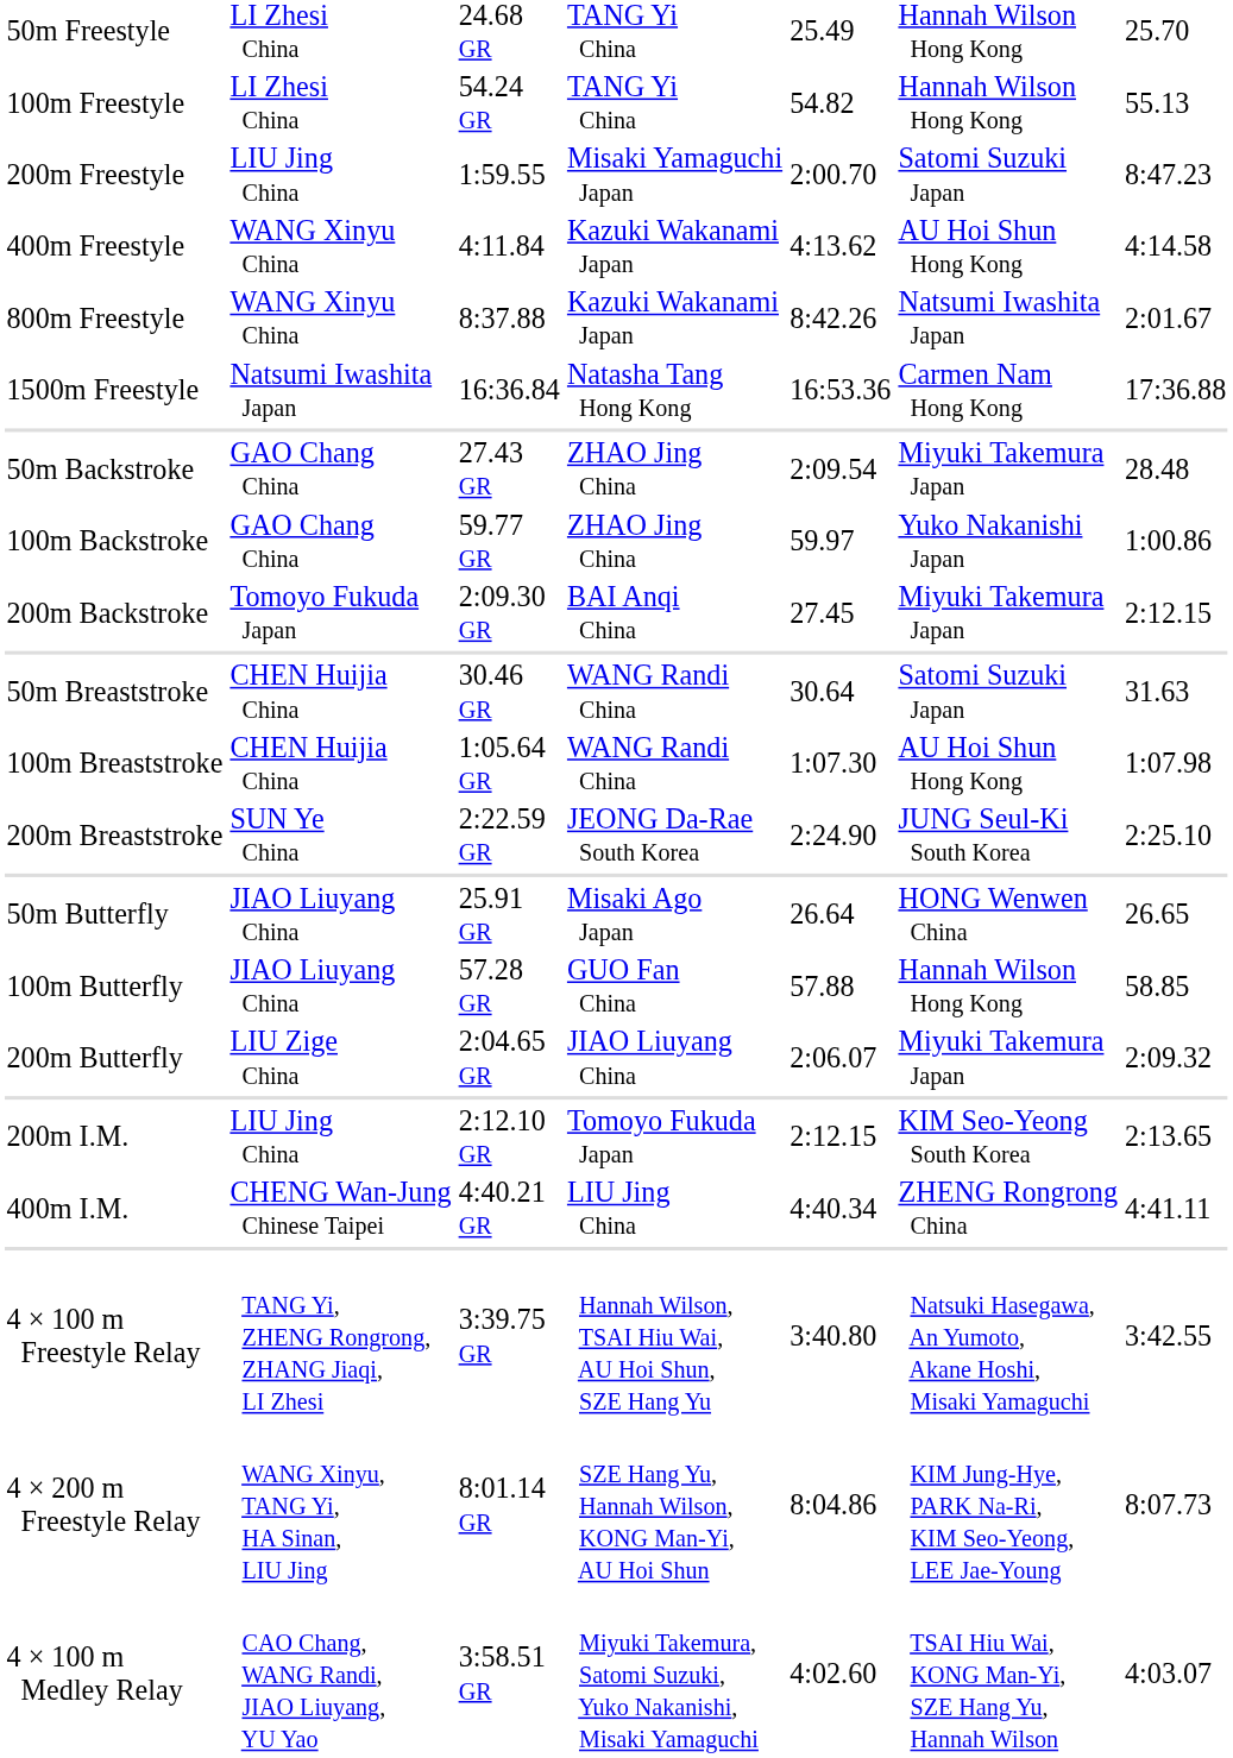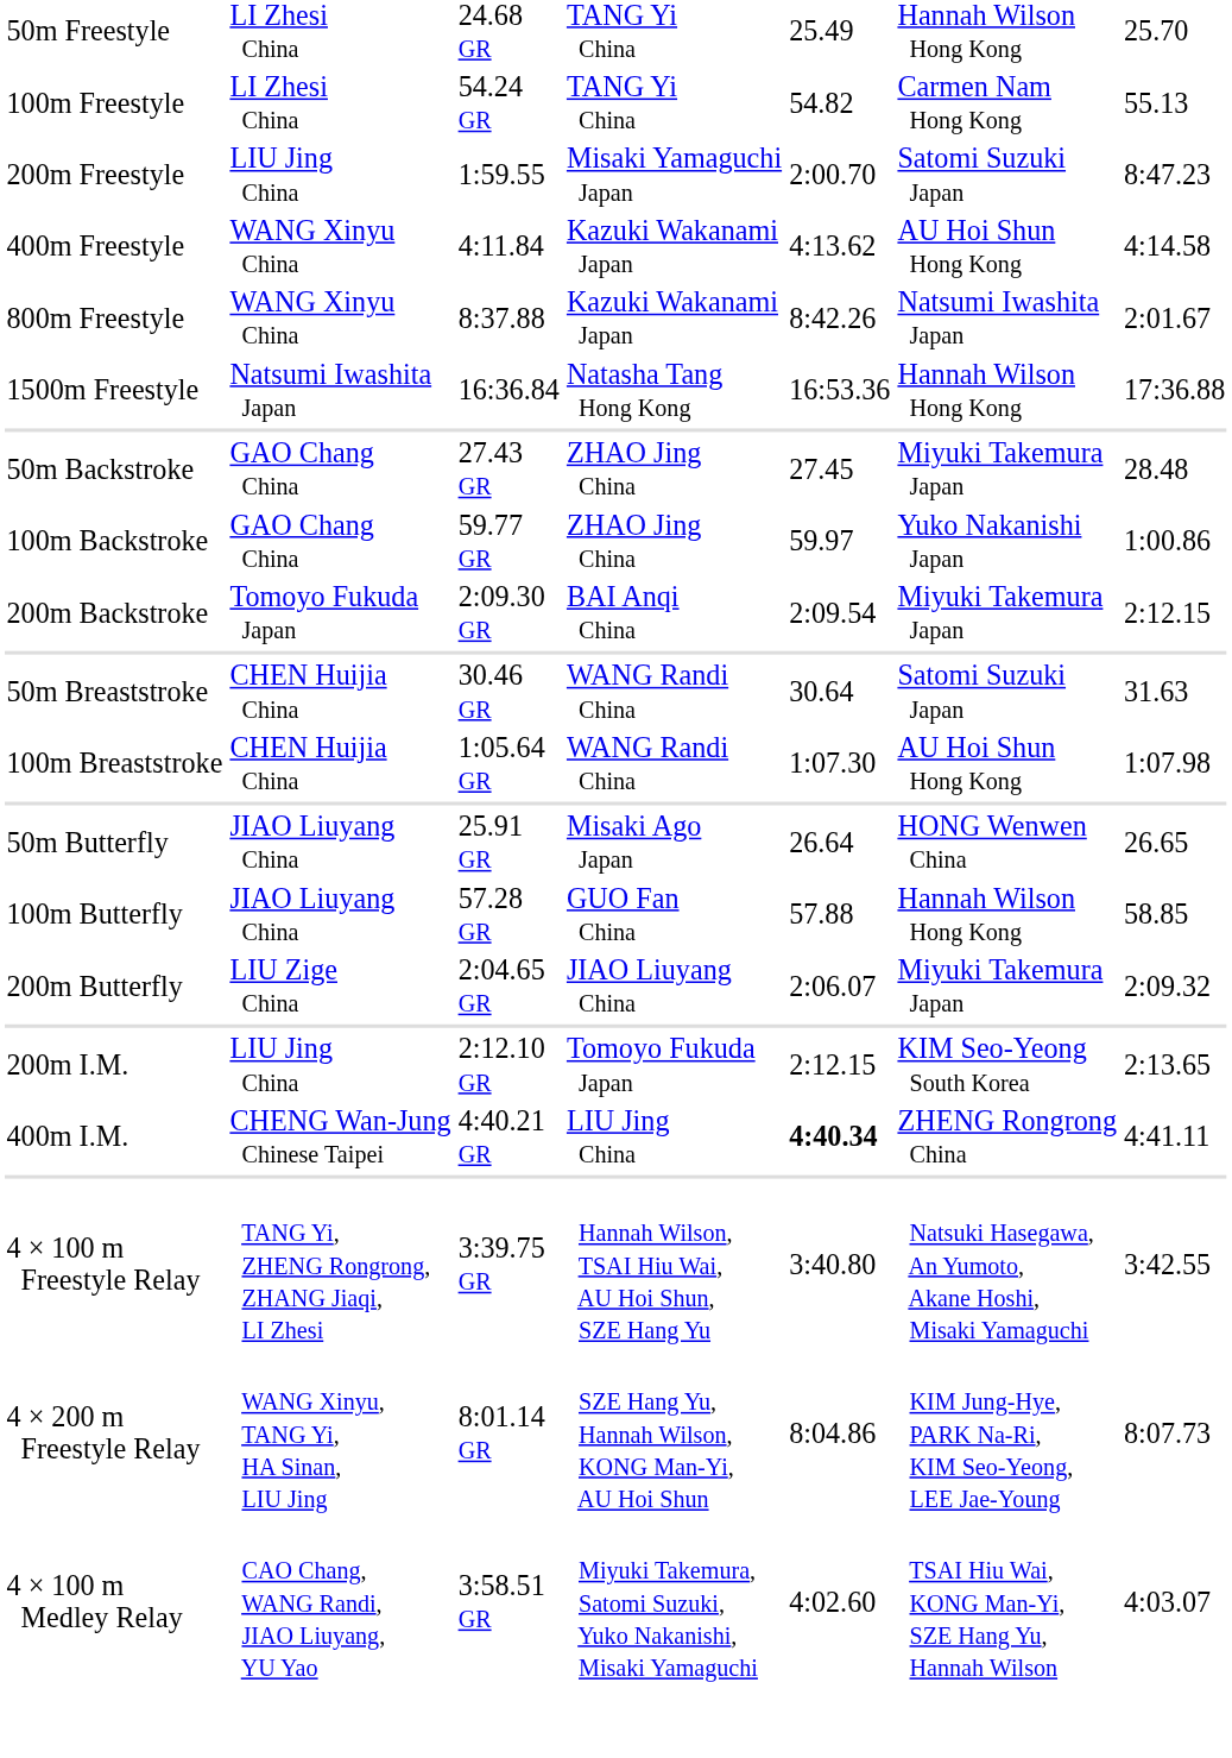 <table>
 <tr>
 <td>50m Freestyle</td>
 <td><a href='#'>LI Zhesi</a> <small><br>   China </small></td>
 <td>24.68 <small><br><a href='#'>GR</a></small></td>
 <td><a href='#'>TANG Yi</a> <small><br>   China </small></td>
 <td>25.49</td>
 <td><a href='#'>Hannah Wilson</a> <small><br>   Hong Kong </small></td>
 <td>25.70</td>
 </tr>
 <tr>
 <td>100m Freestyle</td>
 <td><a href='#'>LI Zhesi</a> <small><br>   China </small></td>
 <td>54.24 <small><br><a href='#'>GR</a></small></td>
 <td><a href='#'>TANG Yi</a> <small><br>   China </small></td>
 <td>54.82</td>
-<td><a href='#'>Hannah Wilson</a> <small><br>   Hong Kong </small></td>
+<td><a href='#'>Carmen Nam</a> <small><br>   Hong Kong </small></td>
 <td>55.13</td>
 </tr>
 <tr>
 <td>200m Freestyle</td>
 <td><a href='#'>LIU Jing</a> <small><br>   China </small></td>
 <td>1:59.55</td>
 <td><a href='#'>Misaki Yamaguchi</a> <small><br>   Japan </small></td>
 <td>2:00.70</td>
 <td><a href='#'>Satomi Suzuki</a> <small><br>   Japan </small></td>
 <td>8:47.23</td>
 </tr>
 <tr>
 <td>400m Freestyle</td>
 <td><a href='#'>WANG Xinyu</a> <small><br>   China </small></td>
 <td>4:11.84</td>
 <td><a href='#'>Kazuki Wakanami</a> <small><br>   Japan </small></td>
 <td>4:13.62</td>
 <td><a href='#'>AU Hoi Shun</a> <small><br>   Hong Kong </small></td>
 <td>4:14.58</td>
 </tr>
 <tr>
 <td>800m Freestyle</td>
 <td><a href='#'>WANG Xinyu</a> <small><br>   China </small></td>
 <td>8:37.88</td>
 <td><a href='#'>Kazuki Wakanami</a> <small><br>   Japan </small></td>
 <td>8:42.26</td>
 <td><a href='#'>Natsumi Iwashita</a> <small><br>   Japan </small></td>
 <td>2:01.67</td>
 </tr>
 <tr>
 <td>1500m Freestyle</td>
 <td><a href='#'>Natsumi Iwashita</a> <small><br>   Japan </small></td>
 <td>16:36.84</td>
 <td><a href='#'>Natasha Tang</a> <small><br>   Hong Kong </small></td>
 <td>16:53.36</td>
-<td><a href='#'>Carmen Nam</a> <small><br>   Hong Kong </small></td>
+<td><a href='#'>Hannah Wilson</a> <small><br>   Hong Kong </small></td>
 <td>17:36.88</td>
 </tr>
 <tr bgcolor=#DDDDDD>
 <td colspan=7></td>
 </tr>
 <tr>
 <td>50m Backstroke</td>
 <td><a href='#'>GAO Chang</a> <small><br>   China </small></td>
 <td>27.43 <small><br><a href='#'>GR</a></small></td>
 <td><a href='#'>ZHAO Jing</a> <small><br>   China </small></td>
-<td>2:09.54</td>
+<td>27.45</td>
 <td><a href='#'>Miyuki Takemura</a> <small><br>   Japan </small></td>
 <td>28.48</td>
 </tr>
 <tr>
 <td>100m Backstroke</td>
 <td><a href='#'>GAO Chang</a> <small><br>   China </small></td>
 <td>59.77 <small><br><a href='#'>GR</a></small></td>
 <td><a href='#'>ZHAO Jing</a> <small><br>   China </small></td>
 <td>59.97</td>
 <td><a href='#'>Yuko Nakanishi</a> <small><br>   Japan </small></td>
 <td>1:00.86</td>
 </tr>
 <tr>
 <td>200m Backstroke</td>
 <td><a href='#'>Tomoyo Fukuda</a> <small><br>   Japan </small></td>
 <td>2:09.30 <small><br><a href='#'>GR</a></small></td>
 <td><a href='#'>BAI Anqi</a> <small><br>   China </small></td>
-<td>27.45</td>
+<td>2:09.54</td>
 <td><a href='#'>Miyuki Takemura</a> <small><br>   Japan </small></td>
 <td>2:12.15</td>
 </tr>
 <tr bgcolor=#DDDDDD>
 <td colspan=7></td>
 </tr>
 <tr>
 <td>50m Breaststroke</td>
 <td><a href='#'>CHEN Huijia</a> <small><br>   China </small></td>
 <td>30.46 <small><br><a href='#'>GR</a></small></td>
 <td><a href='#'>WANG Randi</a> <small><br>   China </small></td>
 <td>30.64</td>
 <td><a href='#'>Satomi Suzuki</a> <small><br>   Japan </small></td>
 <td>31.63</td>
 </tr>
 <tr>
 <td>100m Breaststroke</td>
 <td><a href='#'>CHEN Huijia</a> <small><br>   China </small></td>
 <td>1:05.64 <small><br><a href='#'>GR</a></small></td>
 <td><a href='#'>WANG Randi</a> <small><br>   China </small></td>
 <td>1:07.30</td>
 <td><a href='#'>AU Hoi Shun</a> <small><br>   Hong Kong </small></td>
 <td>1:07.98</td>
-</tr>
-<tr>
-<td>200m Breaststroke</td>
-<td><a href='#'>SUN Ye</a> <small><br>   China </small></td>
-<td>2:22.59 <small><br><a href='#'>GR</a></small></td>
-<td><a href='#'>JEONG Da-Rae</a> <small><br>   South Korea </small></td>
-<td>2:24.90</td>
-<td><a href='#'>JUNG Seul-Ki</a> <small><br>   South Korea </small></td>
-<td>2:25.10</td>
 </tr>
 <tr bgcolor=#DDDDDD>
 <td colspan=7></td>
 </tr>
 <tr>
 <td>50m Butterfly</td>
 <td><a href='#'>JIAO Liuyang</a> <small><br>   China </small></td>
 <td>25.91 <small><br><a href='#'>GR</a></small></td>
 <td><a href='#'>Misaki Ago</a> <small><br>   Japan </small></td>
 <td>26.64</td>
 <td><a href='#'>HONG Wenwen</a> <small><br>   China </small></td>
 <td>26.65</td>
 </tr>
 <tr>
 <td>100m Butterfly</td>
 <td><a href='#'>JIAO Liuyang</a> <small><br>   China </small></td>
 <td>57.28 <small><br><a href='#'>GR</a></small></td>
 <td><a href='#'>GUO Fan</a> <small><br>   China </small></td>
 <td>57.88</td>
 <td><a href='#'>Hannah Wilson</a> <small><br>   Hong Kong </small></td>
 <td>58.85</td>
 </tr>
 <tr>
 <td>200m Butterfly</td>
 <td><a href='#'>LIU Zige</a> <small><br>   China </small></td>
 <td>2:04.65 <small><br><a href='#'>GR</a></small></td>
 <td><a href='#'>JIAO Liuyang</a> <small><br>   China </small></td>
 <td>2:06.07</td>
 <td><a href='#'>Miyuki Takemura</a> <small><br>   Japan </small></td>
 <td>2:09.32</td>
 </tr>
 <tr bgcolor=#DDDDDD>
 <td colspan=7></td>
 </tr>
 <tr>
 <td>200m I.M.</td>
 <td><a href='#'>LIU Jing</a> <small><br>   China </small></td>
 <td>2:12.10 <small><br><a href='#'>GR</a></small></td>
 <td><a href='#'>Tomoyo Fukuda</a> <small><br>   Japan </small></td>
 <td>2:12.15</td>
 <td><a href='#'>KIM Seo-Yeong</a> <small><br>   South Korea </small></td>
 <td>2:13.65</td>
 </tr>
 <tr>
 <td>400m I.M.</td>
 <td><a href='#'>CHENG Wan-Jung</a> <small><br>   Chinese Taipei </small></td>
 <td>4:40.21 <small><br><a href='#'>GR</a></small></td>
 <td><a href='#'>LIU Jing</a> <small><br>   China </small></td>
-<td>4:40.34</td>
+<td><strong>4:40.34</strong></td>
 <td><a href='#'>ZHENG Rongrong</a> <small><br>   China </small></td>
 <td>4:41.11</td>
 </tr>
 <tr bgcolor=#DDDDDD>
 <td colspan=7></td>
 </tr>
 <tr>
 <td>4 × 100 m <br>   Freestyle Relay</td>
 <td> <small><br>  <a href='#'>TANG Yi</a>, <br>  <a href='#'>ZHENG Rongrong</a>, <br>  <a href='#'>ZHANG Jiaqi</a>, <br>  <a href='#'>LI Zhesi</a> </small></td>
 <td>3:39.75 <small><br><a href='#'>GR</a></small></td>
 <td> <small><br>  <a href='#'>Hannah Wilson</a>, <br>  <a href='#'>TSAI Hiu Wai</a>, <br>  <a href='#'>AU Hoi Shun</a>, <br>  <a href='#'>SZE Hang Yu</a> </small></td>
 <td>3:40.80</td>
 <td> <small><br>  <a href='#'>Natsuki Hasegawa</a>, <br>  <a href='#'>An Yumoto</a>, <br>  <a href='#'>Akane Hoshi</a>, <br>  <a href='#'>Misaki Yamaguchi</a> </small></td>
 <td>3:42.55</td>
 </tr>
 <tr>
 <td>4 × 200 m <br>   Freestyle Relay</td>
 <td> <small><br>  <a href='#'>WANG Xinyu</a>, <br>  <a href='#'>TANG Yi</a>, <br>  <a href='#'>HA Sinan</a>, <br>  <a href='#'>LIU Jing</a> </small></td>
 <td>8:01.14 <small><br><a href='#'>GR</a></small></td>
 <td> <small><br>  <a href='#'>SZE Hang Yu</a>, <br>  <a href='#'>Hannah Wilson</a>, <br>  <a href='#'>KONG Man-Yi</a>, <br>  <a href='#'>AU Hoi Shun</a> </small></td>
 <td>8:04.86</td>
 <td> <small><br>  <a href='#'>KIM Jung-Hye</a>, <br>  <a href='#'>PARK Na-Ri</a>, <br>  <a href='#'>KIM Seo-Yeong</a>, <br>  <a href='#'>LEE Jae-Young</a> </small></td>
 <td>8:07.73</td>
 </tr>
 <tr>
 <td>4 × 100 m <br>   Medley Relay</td>
 <td> <small><br>  <a href='#'>CAO Chang</a>, <br>  <a href='#'>WANG Randi</a>, <br>  <a href='#'>JIAO Liuyang</a>, <br>  <a href='#'>YU Yao</a> </small></td>
 <td>3:58.51 <small><br><a href='#'>GR</a></small></td>
 <td> <small><br>  <a href='#'>Miyuki Takemura</a>, <br>  <a href='#'>Satomi Suzuki</a>, <br>  <a href='#'>Yuko Nakanishi</a>, <br>  <a href='#'>Misaki Yamaguchi</a> </small></td>
 <td>4:02.60</td>
 <td> <small><br>  <a href='#'>TSAI Hiu Wai</a>, <br>  <a href='#'>KONG Man-Yi</a>, <br>  <a href='#'>SZE Hang Yu</a>, <br>  <a href='#'>Hannah Wilson</a> </small></td>
 <td>4:03.07</td>
 </tr>
 </table>
